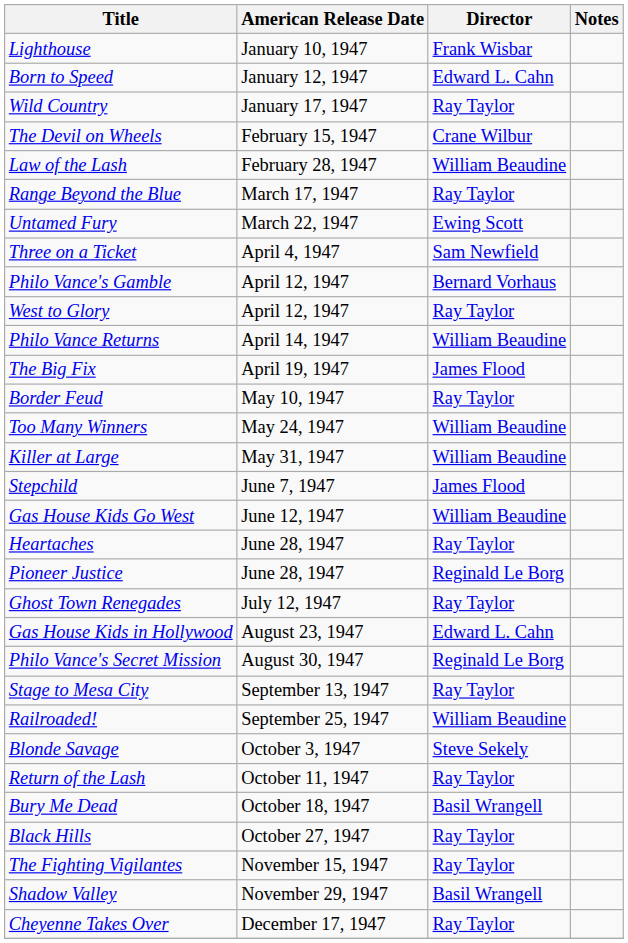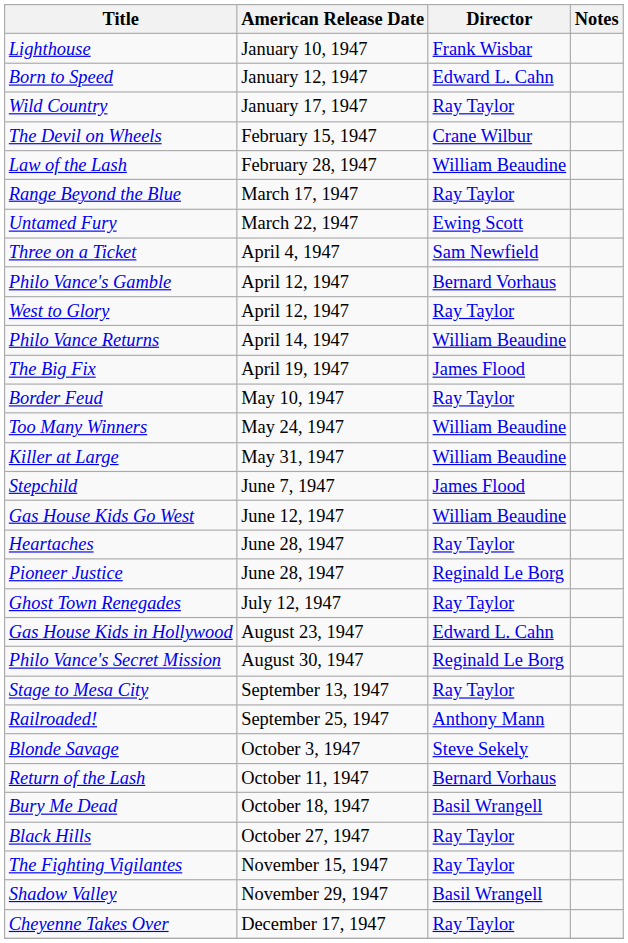 <table class="wikitable sortable">
 <tr>
 <th>Title</th>
 <th>American Release Date</th>
 <th>Director</th>
 <th>Notes</th>
 </tr>
 <tr>
 <td><em><a href='#'>Lighthouse</a></em></td>
 <td>January 10, 1947</td>
 <td><a href='#'>Frank Wisbar</a></td>
 <td></td>
 </tr>
 <tr>
 <td><em><a href='#'>Born to Speed</a></em></td>
 <td>January 12, 1947</td>
 <td><a href='#'>Edward L. Cahn</a></td>
 <td></td>
 </tr>
 <tr>
 <td><em><a href='#'>Wild Country</a></em></td>
 <td>January 17, 1947</td>
 <td><a href='#'>Ray Taylor</a></td>
 <td></td>
 </tr>
 <tr>
 <td><em><a href='#'>The Devil on Wheels</a></em></td>
 <td>February 15, 1947</td>
 <td><a href='#'>Crane Wilbur</a></td>
 <td></td>
 </tr>
 <tr>
 <td><em><a href='#'>Law of the Lash</a></em></td>
 <td>February 28, 1947</td>
 <td><a href='#'>William Beaudine</a></td>
 <td></td>
 </tr>
 <tr>
 <td><em><a href='#'>Range Beyond the Blue</a></em></td>
 <td>March 17, 1947</td>
 <td><a href='#'>Ray Taylor</a></td>
 <td></td>
 </tr>
 <tr>
 <td><em><a href='#'>Untamed Fury</a></em></td>
 <td>March 22, 1947</td>
 <td><a href='#'>Ewing Scott</a></td>
 <td></td>
 </tr>
 <tr>
 <td><em><a href='#'>Three on a Ticket</a></em></td>
 <td>April 4, 1947</td>
 <td><a href='#'>Sam Newfield</a></td>
 <td></td>
 </tr>
 <tr>
 <td><em><a href='#'>Philo Vance's Gamble</a></em></td>
 <td>April 12, 1947</td>
 <td><a href='#'>Bernard Vorhaus</a></td>
 <td></td>
 </tr>
 <tr>
 <td><em><a href='#'>West to Glory</a></em></td>
 <td>April 12, 1947</td>
 <td><a href='#'>Ray Taylor</a></td>
 <td></td>
 </tr>
 <tr>
 <td><em><a href='#'>Philo Vance Returns</a></em></td>
 <td>April 14, 1947</td>
 <td><a href='#'>William Beaudine</a></td>
 <td></td>
 </tr>
 <tr>
 <td><em><a href='#'>The Big Fix</a></em></td>
 <td>April 19, 1947</td>
 <td><a href='#'>James Flood</a></td>
 <td></td>
 </tr>
 <tr>
 <td><em><a href='#'>Border Feud</a></em></td>
 <td>May 10, 1947</td>
 <td><a href='#'>Ray Taylor</a></td>
 <td></td>
 </tr>
 <tr>
 <td><em><a href='#'>Too Many Winners</a></em></td>
 <td>May 24, 1947</td>
 <td><a href='#'>William Beaudine</a></td>
 <td></td>
 </tr>
 <tr>
 <td><em><a href='#'>Killer at Large</a></em></td>
 <td>May 31, 1947</td>
 <td><a href='#'>William Beaudine</a></td>
 <td></td>
 </tr>
 <tr>
 <td><em><a href='#'>Stepchild</a></em></td>
 <td>June 7, 1947</td>
 <td><a href='#'>James Flood</a></td>
 <td></td>
 </tr>
 <tr>
 <td><em><a href='#'>Gas House Kids Go West</a></em></td>
 <td>June 12, 1947</td>
 <td><a href='#'>William Beaudine</a></td>
 <td></td>
 </tr>
 <tr>
 <td><em><a href='#'>Heartaches</a></em></td>
 <td>June 28, 1947</td>
 <td><a href='#'>Ray Taylor</a></td>
 <td></td>
 </tr>
 <tr>
 <td><em><a href='#'>Pioneer Justice</a></em></td>
 <td>June 28, 1947</td>
 <td><a href='#'>Reginald Le Borg</a></td>
 <td></td>
 </tr>
 <tr>
 <td><em><a href='#'>Ghost Town Renegades</a></em></td>
 <td>July 12, 1947</td>
 <td><a href='#'>Ray Taylor</a></td>
 <td></td>
 </tr>
 <tr>
 <td><em><a href='#'>Gas House Kids in Hollywood</a></em></td>
 <td>August 23, 1947</td>
 <td><a href='#'>Edward L. Cahn</a></td>
 <td></td>
 </tr>
 <tr>
 <td><em><a href='#'>Philo Vance's Secret Mission</a></em></td>
 <td>August 30, 1947</td>
 <td><a href='#'>Reginald Le Borg</a></td>
 <td></td>
 </tr>
 <tr>
 <td><em><a href='#'>Stage to Mesa City</a></em></td>
 <td>September 13, 1947</td>
 <td><a href='#'>Ray Taylor</a></td>
 <td></td>
 </tr>
 <tr>
 <td><em><a href='#'>Railroaded!</a></em></td>
 <td>September 25, 1947</td>
-<td><a href='#'>William Beaudine</a></td>
+<td><a href='#'>Anthony Mann</a></td>
 <td></td>
 </tr>
 <tr>
 <td><em><a href='#'>Blonde Savage</a></em></td>
 <td>October 3, 1947</td>
 <td><a href='#'>Steve Sekely</a></td>
 <td></td>
 </tr>
 <tr>
 <td><em><a href='#'>Return of the Lash</a></em></td>
 <td>October 11, 1947</td>
-<td><a href='#'>Ray Taylor</a></td>
+<td><a href='#'>Bernard Vorhaus</a></td>
 <td></td>
 </tr>
 <tr>
 <td><em><a href='#'>Bury Me Dead</a></em></td>
 <td>October 18, 1947</td>
 <td><a href='#'>Basil Wrangell</a></td>
 <td></td>
 </tr>
 <tr>
 <td><em><a href='#'>Black Hills</a></em></td>
 <td>October 27, 1947</td>
 <td><a href='#'>Ray Taylor</a></td>
 <td></td>
 </tr>
 <tr>
 <td><em><a href='#'>The Fighting Vigilantes</a></em></td>
 <td>November 15, 1947</td>
 <td><a href='#'>Ray Taylor</a></td>
 <td></td>
 </tr>
 <tr>
 <td><em><a href='#'>Shadow Valley</a></em></td>
 <td>November 29, 1947</td>
 <td><a href='#'>Basil Wrangell</a></td>
 <td></td>
 </tr>
 <tr>
 <td><em><a href='#'>Cheyenne Takes Over</a></em></td>
 <td>December 17, 1947</td>
 <td><a href='#'>Ray Taylor</a></td>
 <td></td>
 </tr>
 <tr>
 </tr>
 </table>
